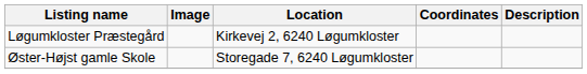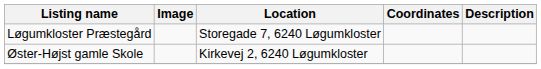 <table class="wikitable sortable">
 <tr>
 <th>Listing name</th>
 <th>Image</th>
 <th>Location</th>
 <th>Coordinates</th>
 <th>Description</th>
 </tr>
 <tr>
 <td>Løgumkloster Præstegård</td>
 <td></td>
-<td>Kirkevej 2, 6240 Løgumkloster</td>
+<td>Storegade 7, 6240 Løgumkloster</td>
 <td></td>
 <td></td>
 </tr>
 <tr>
 <td>Øster-Højst gamle Skole</td>
 <td></td>
-<td>Storegade 7, 6240 Løgumkloster</td>
+<td>Kirkevej 2, 6240 Løgumkloster</td>
 <td></td>
 <td></td>
 </tr>
 <tr>
 </tr>
 </table>
